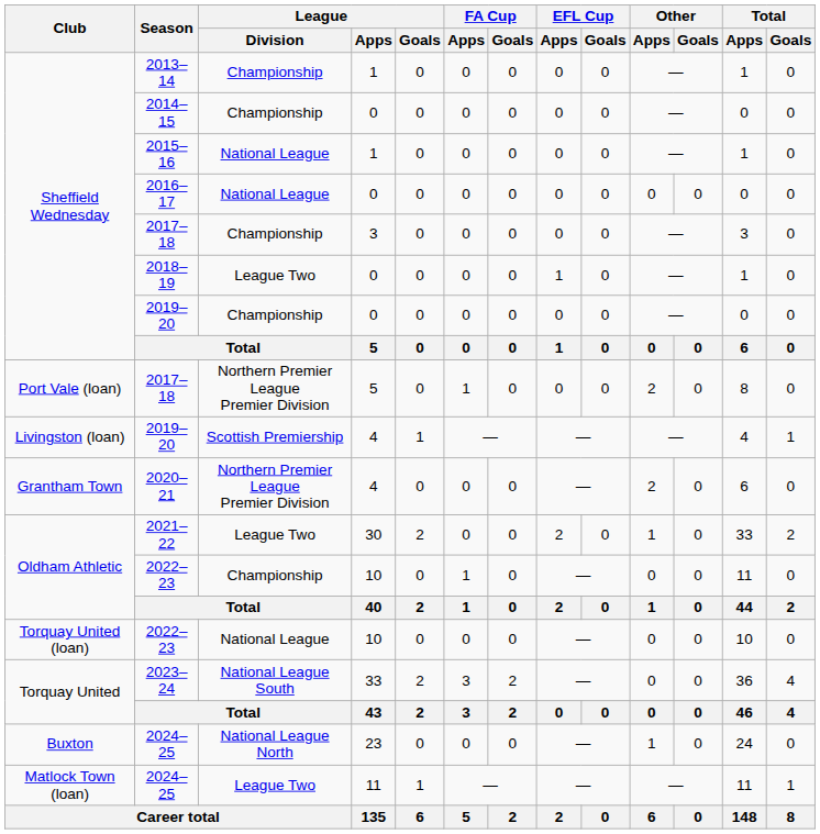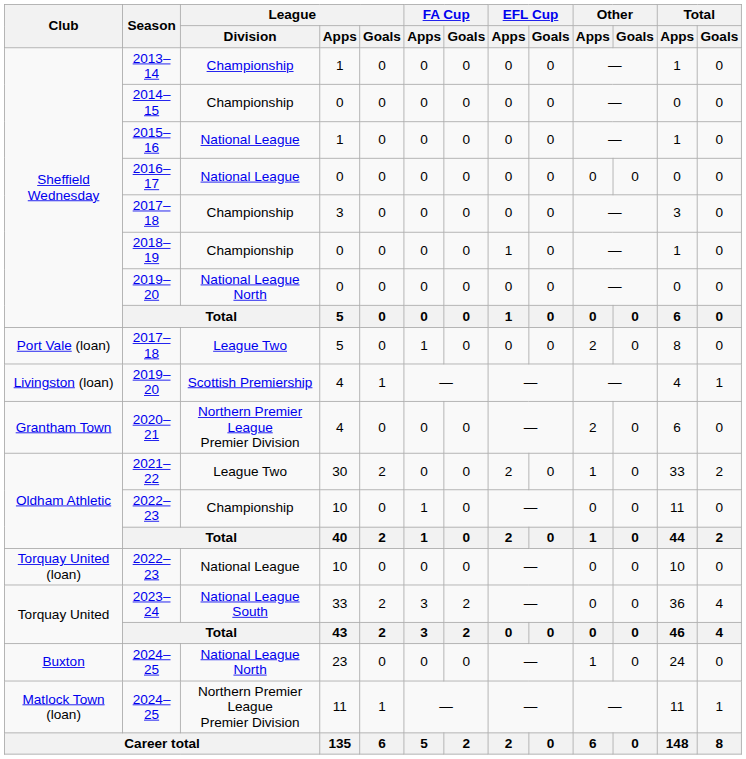 <table class="wikitable" style="text-align:center">
 <tr>
 <th rowspan="2">Club</th>
 <th rowspan="2">Season</th>
 <th colspan="3">League</th>
 <th colspan="2"><a href='#'>FA Cup</a></th>
 <th colspan="2"><a href='#'>EFL Cup</a></th>
 <th colspan="2">Other</th>
 <th colspan="2">Total</th>
 </tr>
 <tr>
 <th>Division</th>
 <th>Apps</th>
 <th>Goals</th>
 <th>Apps</th>
 <th>Goals</th>
 <th>Apps</th>
 <th>Goals</th>
 <th>Apps</th>
 <th>Goals</th>
 <th>Apps</th>
 <th>Goals</th>
 </tr>
 <tr>
 <td rowspan="8"><a href='#'>Sheffield Wednesday</a></td>
 <td><a href='#'>2013–14</a></td>
 <td><a href='#'>Championship</a></td>
 <td>1</td>
 <td>0</td>
 <td>0</td>
 <td>0</td>
 <td>0</td>
 <td>0</td>
 <td colspan="2">—</td>
 <td>1</td>
 <td>0</td>
 </tr>
 <tr>
 <td><a href='#'>2014–15</a></td>
 <td>Championship</td>
 <td>0</td>
 <td>0</td>
 <td>0</td>
 <td>0</td>
 <td>0</td>
 <td>0</td>
 <td colspan="2">—</td>
 <td>0</td>
 <td>0</td>
 </tr>
 <tr>
 <td><a href='#'>2015–16</a></td>
 <td><a href='#'>National League</a></td>
 <td>1</td>
 <td>0</td>
 <td>0</td>
 <td>0</td>
 <td>0</td>
 <td>0</td>
 <td colspan="2">—</td>
 <td>1</td>
 <td>0</td>
 </tr>
 <tr>
 <td><a href='#'>2016–17</a></td>
 <td><a href='#'>National League</a></td>
 <td>0</td>
 <td>0</td>
 <td>0</td>
 <td>0</td>
 <td>0</td>
 <td>0</td>
 <td>0</td>
 <td>0</td>
 <td>0</td>
 <td>0</td>
 </tr>
 <tr>
 <td><a href='#'>2017–18</a></td>
 <td>Championship</td>
 <td>3</td>
 <td>0</td>
 <td>0</td>
 <td>0</td>
 <td>0</td>
 <td>0</td>
 <td colspan="2">—</td>
 <td>3</td>
 <td>0</td>
 </tr>
 <tr>
 <td><a href='#'>2018–19</a></td>
-<td>League Two</td>
+<td>Championship</td>
 <td>0</td>
 <td>0</td>
 <td>0</td>
 <td>0</td>
 <td>1</td>
 <td>0</td>
 <td colspan="2">—</td>
 <td>1</td>
 <td>0</td>
 </tr>
 <tr>
 <td><a href='#'>2019–20</a></td>
-<td>Championship</td>
+<td><a href='#'>National League North</a></td>
 <td>0</td>
 <td>0</td>
 <td>0</td>
 <td>0</td>
 <td>0</td>
 <td>0</td>
 <td colspan="2">—</td>
 <td>0</td>
 <td>0</td>
 </tr>
 <tr>
 <th colspan="2">Total</th>
 <th>5</th>
 <th>0</th>
 <th>0</th>
 <th>0</th>
 <th>1</th>
 <th>0</th>
 <th>0</th>
 <th>0</th>
 <th>6</th>
 <th>0</th>
 </tr>
 <tr>
 <td><a href='#'>Port Vale</a> (loan)</td>
 <td><a href='#'>2017–18</a></td>
-<td>Northern Premier League<br>Premier Division</td>
+<td><a href='#'>League Two</a></td>
 <td>5</td>
 <td>0</td>
 <td>1</td>
 <td>0</td>
 <td>0</td>
 <td>0</td>
 <td>2</td>
 <td>0</td>
 <td>8</td>
 <td>0</td>
 </tr>
 <tr>
 <td><a href='#'>Livingston</a> (loan)</td>
 <td><a href='#'>2019–20</a></td>
 <td><a href='#'>Scottish Premiership</a></td>
 <td>4</td>
 <td>1</td>
 <td colspan="2">—</td>
 <td colspan="2">—</td>
 <td colspan="2">—</td>
 <td>4</td>
 <td>1</td>
 </tr>
 <tr>
 <td><a href='#'>Grantham Town</a></td>
 <td><a href='#'>2020–21</a></td>
 <td><a href='#'>Northern Premier League</a><br>Premier Division</td>
 <td>4</td>
 <td>0</td>
 <td>0</td>
 <td>0</td>
 <td colspan="2">—</td>
 <td>2</td>
 <td>0</td>
 <td>6</td>
 <td>0</td>
 </tr>
 <tr>
 <td rowspan="3"><a href='#'>Oldham Athletic</a></td>
 <td><a href='#'>2021–22</a></td>
 <td>League Two</td>
 <td>30</td>
 <td>2</td>
 <td>0</td>
 <td>0</td>
 <td>2</td>
 <td>0</td>
 <td>1</td>
 <td>0</td>
 <td>33</td>
 <td>2</td>
 </tr>
 <tr>
 <td><a href='#'>2022–23</a></td>
 <td>Championship</td>
 <td>10</td>
 <td>0</td>
 <td>1</td>
 <td>0</td>
 <td colspan="2">—</td>
 <td>0</td>
 <td>0</td>
 <td>11</td>
 <td>0</td>
 </tr>
 <tr>
 <th colspan="2">Total</th>
 <th>40</th>
 <th>2</th>
 <th>1</th>
 <th>0</th>
 <th>2</th>
 <th>0</th>
 <th>1</th>
 <th>0</th>
 <th>44</th>
 <th>2</th>
 </tr>
 <tr>
 <td><a href='#'>Torquay United</a> (loan)</td>
 <td><a href='#'>2022–23</a></td>
 <td>National League</td>
 <td>10</td>
 <td>0</td>
 <td>0</td>
 <td>0</td>
 <td colspan="2">—</td>
 <td>0</td>
 <td>0</td>
 <td>10</td>
 <td>0</td>
 </tr>
 <tr>
 <td rowspan="2">Torquay United</td>
 <td><a href='#'>2023–24</a></td>
 <td><a href='#'>National League South</a></td>
 <td>33</td>
 <td>2</td>
 <td>3</td>
 <td>2</td>
 <td colspan="2">—</td>
 <td>0</td>
 <td>0</td>
 <td>36</td>
 <td>4</td>
 </tr>
 <tr>
 <th colspan="2">Total</th>
 <th>43</th>
 <th>2</th>
 <th>3</th>
 <th>2</th>
 <th>0</th>
 <th>0</th>
 <th>0</th>
 <th>0</th>
 <th>46</th>
 <th>4</th>
 </tr>
 <tr>
 <td><a href='#'>Buxton</a></td>
 <td><a href='#'>2024–25</a></td>
 <td><a href='#'>National League North</a></td>
 <td>23</td>
 <td>0</td>
 <td>0</td>
 <td>0</td>
 <td colspan="2">—</td>
 <td>1</td>
 <td>0</td>
 <td>24</td>
 <td>0</td>
 </tr>
 <tr>
 <td><a href='#'>Matlock Town</a> (loan)</td>
 <td><a href='#'>2024–25</a></td>
-<td><a href='#'>League Two</a></td>
+<td>Northern Premier League<br>Premier Division</td>
 <td>11</td>
 <td>1</td>
 <td colspan="2">—</td>
 <td colspan="2">—</td>
 <td colspan="2">—</td>
 <td>11</td>
 <td>1</td>
 </tr>
 <tr>
 <th colspan="3">Career total</th>
 <th>135</th>
 <th>6</th>
 <th>5</th>
 <th>2</th>
 <th>2</th>
 <th>0</th>
 <th>6</th>
 <th>0</th>
 <th>148</th>
 <th>8</th>
 </tr>
 </table>
